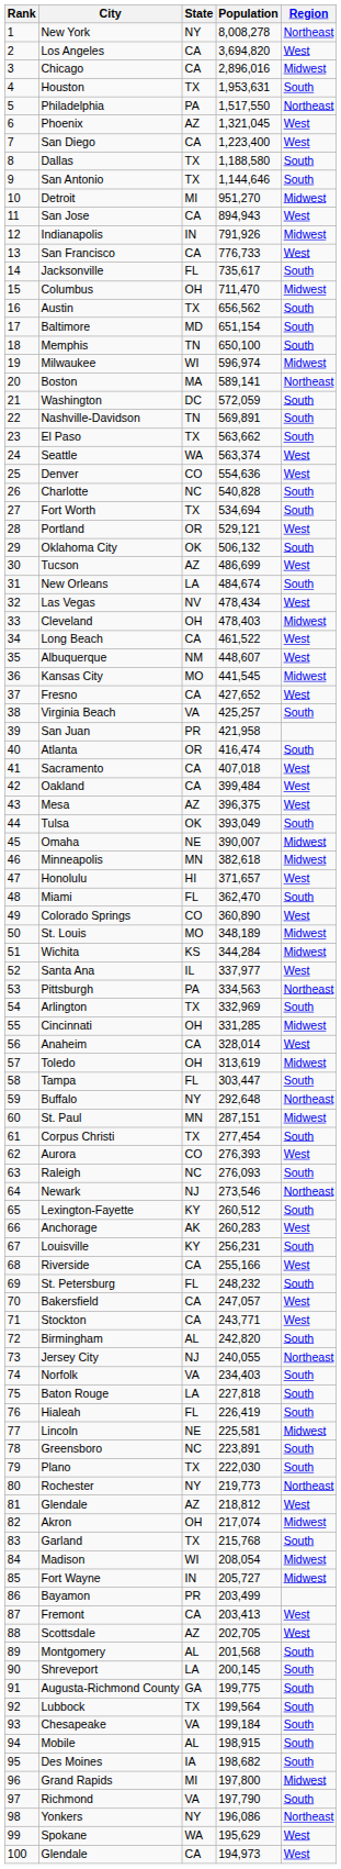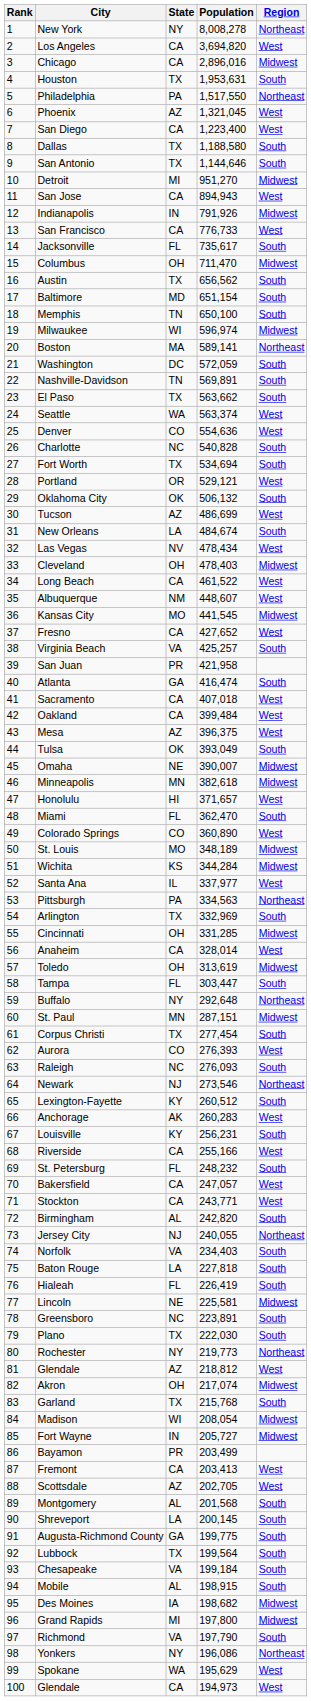 <table class="wikitable sortable">
 <tr>
 <th>Rank</th>
 <th>City</th>
 <th>State</th>
 <th>Population</th>
 <th><a href='#'>Region</a></th>
 </tr>
 <tr>
 <td>1</td>
 <td>New York</td>
 <td>NY</td>
 <td>8,008,278</td>
 <td><a href='#'>Northeast</a></td>
 </tr>
 <tr>
 <td>2</td>
 <td>Los Angeles</td>
 <td>CA</td>
 <td>3,694,820</td>
 <td><a href='#'>West</a></td>
 </tr>
 <tr>
 <td>3</td>
 <td>Chicago</td>
 <td>CA</td>
 <td>2,896,016</td>
 <td><a href='#'>Midwest</a></td>
 </tr>
 <tr>
 <td>4</td>
 <td>Houston</td>
 <td>TX</td>
 <td>1,953,631</td>
 <td><a href='#'>South</a></td>
 </tr>
 <tr>
 <td>5</td>
 <td>Philadelphia</td>
 <td>PA</td>
 <td>1,517,550</td>
 <td><a href='#'>Northeast</a></td>
 </tr>
 <tr>
 <td>6</td>
 <td>Phoenix</td>
 <td>AZ</td>
 <td>1,321,045</td>
 <td><a href='#'>West</a></td>
 </tr>
 <tr>
 <td>7</td>
 <td>San Diego</td>
 <td>CA</td>
 <td>1,223,400</td>
 <td><a href='#'>West</a></td>
 </tr>
 <tr>
 <td>8</td>
 <td>Dallas</td>
 <td>TX</td>
 <td>1,188,580</td>
 <td><a href='#'>South</a></td>
 </tr>
 <tr>
 <td>9</td>
 <td>San Antonio</td>
 <td>TX</td>
 <td>1,144,646</td>
 <td><a href='#'>South</a></td>
 </tr>
 <tr>
 <td>10</td>
 <td>Detroit</td>
 <td>MI</td>
 <td>951,270</td>
 <td><a href='#'>Midwest</a></td>
 </tr>
 <tr>
 <td>11</td>
 <td>San Jose</td>
 <td>CA</td>
 <td>894,943</td>
 <td><a href='#'>West</a></td>
 </tr>
 <tr>
 <td>12</td>
 <td>Indianapolis</td>
 <td>IN</td>
 <td>791,926</td>
 <td><a href='#'>Midwest</a></td>
 </tr>
 <tr>
 <td>13</td>
 <td>San Francisco</td>
 <td>CA</td>
 <td>776,733</td>
 <td><a href='#'>West</a></td>
 </tr>
 <tr>
 <td>14</td>
 <td>Jacksonville</td>
 <td>FL</td>
 <td>735,617</td>
 <td><a href='#'>South</a></td>
 </tr>
 <tr>
 <td>15</td>
 <td>Columbus</td>
 <td>OH</td>
 <td>711,470</td>
 <td><a href='#'>Midwest</a></td>
 </tr>
 <tr>
 <td>16</td>
 <td>Austin</td>
 <td>TX</td>
 <td>656,562</td>
 <td><a href='#'>South</a></td>
 </tr>
 <tr>
 <td>17</td>
 <td>Baltimore</td>
 <td>MD</td>
 <td>651,154</td>
 <td><a href='#'>South</a></td>
 </tr>
 <tr>
 <td>18</td>
 <td>Memphis</td>
 <td>TN</td>
 <td>650,100</td>
 <td><a href='#'>South</a></td>
 </tr>
 <tr>
 <td>19</td>
 <td>Milwaukee</td>
 <td>WI</td>
 <td>596,974</td>
 <td><a href='#'>Midwest</a></td>
 </tr>
 <tr>
 <td>20</td>
 <td>Boston</td>
 <td>MA</td>
 <td>589,141</td>
 <td><a href='#'>Northeast</a></td>
 </tr>
 <tr>
 <td>21</td>
 <td>Washington</td>
 <td>DC</td>
 <td>572,059</td>
 <td><a href='#'>South</a></td>
 </tr>
 <tr>
 <td>22</td>
 <td>Nashville-Davidson</td>
 <td>TN</td>
 <td>569,891</td>
 <td><a href='#'>South</a></td>
 </tr>
 <tr>
 <td>23</td>
 <td>El Paso</td>
 <td>TX</td>
 <td>563,662</td>
 <td><a href='#'>South</a></td>
 </tr>
 <tr>
 <td>24</td>
 <td>Seattle</td>
 <td>WA</td>
 <td>563,374</td>
 <td><a href='#'>West</a></td>
 </tr>
 <tr>
 <td>25</td>
 <td>Denver</td>
 <td>CO</td>
 <td>554,636</td>
 <td><a href='#'>West</a></td>
 </tr>
 <tr>
 <td>26</td>
 <td>Charlotte</td>
 <td>NC</td>
 <td>540,828</td>
 <td><a href='#'>South</a></td>
 </tr>
 <tr>
 <td>27</td>
 <td>Fort Worth</td>
 <td>TX</td>
 <td>534,694</td>
 <td><a href='#'>South</a></td>
 </tr>
 <tr>
 <td>28</td>
 <td>Portland</td>
 <td>OR</td>
 <td>529,121</td>
 <td><a href='#'>West</a></td>
 </tr>
 <tr>
 <td>29</td>
 <td>Oklahoma City</td>
 <td>OK</td>
 <td>506,132</td>
 <td><a href='#'>South</a></td>
 </tr>
 <tr>
 <td>30</td>
 <td>Tucson</td>
 <td>AZ</td>
 <td>486,699</td>
 <td><a href='#'>West</a></td>
 </tr>
 <tr>
 <td>31</td>
 <td>New Orleans</td>
 <td>LA</td>
 <td>484,674</td>
 <td><a href='#'>South</a></td>
 </tr>
 <tr>
 <td>32</td>
 <td>Las Vegas</td>
 <td>NV</td>
 <td>478,434</td>
 <td><a href='#'>West</a></td>
 </tr>
 <tr>
 <td>33</td>
 <td>Cleveland</td>
 <td>OH</td>
 <td>478,403</td>
 <td><a href='#'>Midwest</a></td>
 </tr>
 <tr>
 <td>34</td>
 <td>Long Beach</td>
 <td>CA</td>
 <td>461,522</td>
 <td><a href='#'>West</a></td>
 </tr>
 <tr>
 <td>35</td>
 <td>Albuquerque</td>
 <td>NM</td>
 <td>448,607</td>
 <td><a href='#'>West</a></td>
 </tr>
 <tr>
 <td>36</td>
 <td>Kansas City</td>
 <td>MO</td>
 <td>441,545</td>
 <td><a href='#'>Midwest</a></td>
 </tr>
 <tr>
 <td>37</td>
 <td>Fresno</td>
 <td>CA</td>
 <td>427,652</td>
 <td><a href='#'>West</a></td>
 </tr>
 <tr>
 <td>38</td>
 <td>Virginia Beach</td>
 <td>VA</td>
 <td>425,257</td>
 <td><a href='#'>South</a></td>
 </tr>
 <tr>
 <td>39</td>
 <td>San Juan</td>
 <td>PR</td>
 <td>421,958</td>
 <td></td>
 </tr>
 <tr>
 <td>40</td>
 <td>Atlanta</td>
-<td>OR</td>
+<td>GA</td>
 <td>416,474</td>
 <td><a href='#'>South</a></td>
 </tr>
 <tr>
 <td>41</td>
 <td>Sacramento</td>
 <td>CA</td>
 <td>407,018</td>
 <td><a href='#'>West</a></td>
 </tr>
 <tr>
 <td>42</td>
 <td>Oakland</td>
 <td>CA</td>
 <td>399,484</td>
 <td><a href='#'>West</a></td>
 </tr>
 <tr>
 <td>43</td>
 <td>Mesa</td>
 <td>AZ</td>
 <td>396,375</td>
 <td><a href='#'>West</a></td>
 </tr>
 <tr>
 <td>44</td>
 <td>Tulsa</td>
 <td>OK</td>
 <td>393,049</td>
 <td><a href='#'>South</a></td>
 </tr>
 <tr>
 <td>45</td>
 <td>Omaha</td>
 <td>NE</td>
 <td>390,007</td>
 <td><a href='#'>Midwest</a></td>
 </tr>
 <tr>
 <td>46</td>
 <td>Minneapolis</td>
 <td>MN</td>
 <td>382,618</td>
 <td><a href='#'>Midwest</a></td>
 </tr>
 <tr>
 <td>47</td>
 <td>Honolulu</td>
 <td>HI</td>
 <td>371,657</td>
 <td><a href='#'>West</a></td>
 </tr>
 <tr>
 <td>48</td>
 <td>Miami</td>
 <td>FL</td>
 <td>362,470</td>
 <td><a href='#'>South</a></td>
 </tr>
 <tr>
 <td>49</td>
 <td>Colorado Springs</td>
 <td>CO</td>
 <td>360,890</td>
 <td><a href='#'>West</a></td>
 </tr>
 <tr>
 <td>50</td>
 <td>St. Louis</td>
 <td>MO</td>
 <td>348,189</td>
 <td><a href='#'>Midwest</a></td>
 </tr>
 <tr>
 <td>51</td>
 <td>Wichita</td>
 <td>KS</td>
 <td>344,284</td>
 <td><a href='#'>Midwest</a></td>
 </tr>
 <tr>
 <td>52</td>
 <td>Santa Ana</td>
 <td>IL</td>
 <td>337,977</td>
 <td><a href='#'>West</a></td>
 </tr>
 <tr>
 <td>53</td>
 <td>Pittsburgh</td>
 <td>PA</td>
 <td>334,563</td>
 <td><a href='#'>Northeast</a></td>
 </tr>
 <tr>
 <td>54</td>
 <td>Arlington</td>
 <td>TX</td>
 <td>332,969</td>
 <td><a href='#'>South</a></td>
 </tr>
 <tr>
 <td>55</td>
 <td>Cincinnati</td>
 <td>OH</td>
 <td>331,285</td>
 <td><a href='#'>Midwest</a></td>
 </tr>
 <tr>
 <td>56</td>
 <td>Anaheim</td>
 <td>CA</td>
 <td>328,014</td>
 <td><a href='#'>West</a></td>
 </tr>
 <tr>
 <td>57</td>
 <td>Toledo</td>
 <td>OH</td>
 <td>313,619</td>
 <td><a href='#'>Midwest</a></td>
 </tr>
 <tr>
 <td>58</td>
 <td>Tampa</td>
 <td>FL</td>
 <td>303,447</td>
 <td><a href='#'>South</a></td>
 </tr>
 <tr>
 <td>59</td>
 <td>Buffalo</td>
 <td>NY</td>
 <td>292,648</td>
 <td><a href='#'>Northeast</a></td>
 </tr>
 <tr>
 <td>60</td>
 <td>St. Paul</td>
 <td>MN</td>
 <td>287,151</td>
 <td><a href='#'>Midwest</a></td>
 </tr>
 <tr>
 <td>61</td>
 <td>Corpus Christi</td>
 <td>TX</td>
 <td>277,454</td>
 <td><a href='#'>South</a></td>
 </tr>
 <tr>
 <td>62</td>
 <td>Aurora</td>
 <td>CO</td>
 <td>276,393</td>
 <td><a href='#'>West</a></td>
 </tr>
 <tr>
 <td>63</td>
 <td>Raleigh</td>
 <td>NC</td>
 <td>276,093</td>
 <td><a href='#'>South</a></td>
 </tr>
 <tr>
 <td>64</td>
 <td>Newark</td>
 <td>NJ</td>
 <td>273,546</td>
 <td><a href='#'>Northeast</a></td>
 </tr>
 <tr>
 <td>65</td>
 <td>Lexington-Fayette</td>
 <td>KY</td>
 <td>260,512</td>
 <td><a href='#'>South</a></td>
 </tr>
 <tr>
 <td>66</td>
 <td>Anchorage</td>
 <td>AK</td>
 <td>260,283</td>
 <td><a href='#'>West</a></td>
 </tr>
 <tr>
 <td>67</td>
 <td>Louisville</td>
 <td>KY</td>
 <td>256,231</td>
 <td><a href='#'>South</a></td>
 </tr>
 <tr>
 <td>68</td>
 <td>Riverside</td>
 <td>CA</td>
 <td>255,166</td>
 <td><a href='#'>West</a></td>
 </tr>
 <tr>
 <td>69</td>
 <td>St. Petersburg</td>
 <td>FL</td>
 <td>248,232</td>
 <td><a href='#'>South</a></td>
 </tr>
 <tr>
 <td>70</td>
 <td>Bakersfield</td>
 <td>CA</td>
 <td>247,057</td>
 <td><a href='#'>West</a></td>
 </tr>
 <tr>
 <td>71</td>
 <td>Stockton</td>
 <td>CA</td>
 <td>243,771</td>
 <td><a href='#'>West</a></td>
 </tr>
 <tr>
 <td>72</td>
 <td>Birmingham</td>
 <td>AL</td>
 <td>242,820</td>
 <td><a href='#'>South</a></td>
 </tr>
 <tr>
 <td>73</td>
 <td>Jersey City</td>
 <td>NJ</td>
 <td>240,055</td>
 <td><a href='#'>Northeast</a></td>
 </tr>
 <tr>
 <td>74</td>
 <td>Norfolk</td>
 <td>VA</td>
 <td>234,403</td>
 <td><a href='#'>South</a></td>
 </tr>
 <tr>
 <td>75</td>
 <td>Baton Rouge</td>
 <td>LA</td>
 <td>227,818</td>
 <td><a href='#'>South</a></td>
 </tr>
 <tr>
 <td>76</td>
 <td>Hialeah</td>
 <td>FL</td>
 <td>226,419</td>
 <td><a href='#'>South</a></td>
 </tr>
 <tr>
 <td>77</td>
 <td>Lincoln</td>
 <td>NE</td>
 <td>225,581</td>
 <td><a href='#'>Midwest</a></td>
 </tr>
 <tr>
 <td>78</td>
 <td>Greensboro</td>
 <td>NC</td>
 <td>223,891</td>
 <td><a href='#'>South</a></td>
 </tr>
 <tr>
 <td>79</td>
 <td>Plano</td>
 <td>TX</td>
 <td>222,030</td>
 <td><a href='#'>South</a></td>
 </tr>
 <tr>
 <td>80</td>
 <td>Rochester</td>
 <td>NY</td>
 <td>219,773</td>
 <td><a href='#'>Northeast</a></td>
 </tr>
 <tr>
 <td>81</td>
 <td>Glendale</td>
 <td>AZ</td>
 <td>218,812</td>
 <td><a href='#'>West</a></td>
 </tr>
 <tr>
 <td>82</td>
 <td>Akron</td>
 <td>OH</td>
 <td>217,074</td>
 <td><a href='#'>Midwest</a></td>
 </tr>
 <tr>
 <td>83</td>
 <td>Garland</td>
 <td>TX</td>
 <td>215,768</td>
 <td><a href='#'>South</a></td>
 </tr>
 <tr>
 <td>84</td>
 <td>Madison</td>
 <td>WI</td>
 <td>208,054</td>
 <td><a href='#'>Midwest</a></td>
 </tr>
 <tr>
 <td>85</td>
 <td>Fort Wayne</td>
 <td>IN</td>
 <td>205,727</td>
 <td><a href='#'>Midwest</a></td>
 </tr>
 <tr>
 <td>86</td>
 <td>Bayamon</td>
 <td>PR</td>
 <td>203,499</td>
 <td></td>
 </tr>
 <tr>
 <td>87</td>
 <td>Fremont</td>
 <td>CA</td>
 <td>203,413</td>
 <td><a href='#'>West</a></td>
 </tr>
 <tr>
 <td>88</td>
 <td>Scottsdale</td>
 <td>AZ</td>
 <td>202,705</td>
 <td><a href='#'>West</a></td>
 </tr>
 <tr>
 <td>89</td>
 <td>Montgomery</td>
 <td>AL</td>
 <td>201,568</td>
 <td><a href='#'>South</a></td>
 </tr>
 <tr>
 <td>90</td>
 <td>Shreveport</td>
 <td>LA</td>
 <td>200,145</td>
 <td><a href='#'>South</a></td>
 </tr>
 <tr>
 <td>91</td>
 <td>Augusta-Richmond County</td>
 <td>GA</td>
 <td>199,775</td>
 <td><a href='#'>South</a></td>
 </tr>
 <tr>
 <td>92</td>
 <td>Lubbock</td>
 <td>TX</td>
 <td>199,564</td>
 <td><a href='#'>South</a></td>
 </tr>
 <tr>
 <td>93</td>
 <td>Chesapeake</td>
 <td>VA</td>
 <td>199,184</td>
 <td><a href='#'>South</a></td>
 </tr>
 <tr>
 <td>94</td>
 <td>Mobile</td>
 <td>AL</td>
 <td>198,915</td>
 <td><a href='#'>South</a></td>
 </tr>
 <tr>
 <td>95</td>
 <td>Des Moines</td>
 <td>IA</td>
 <td>198,682</td>
-<td><a href='#'>South</a></td>
+<td><a href='#'>Midwest</a></td>
 </tr>
 <tr>
 <td>96</td>
 <td>Grand Rapids</td>
 <td>MI</td>
 <td>197,800</td>
 <td><a href='#'>Midwest</a></td>
 </tr>
 <tr>
 <td>97</td>
 <td>Richmond</td>
 <td>VA</td>
 <td>197,790</td>
 <td><a href='#'>South</a></td>
 </tr>
 <tr>
 <td>98</td>
 <td>Yonkers</td>
 <td>NY</td>
 <td>196,086</td>
 <td><a href='#'>Northeast</a></td>
 </tr>
 <tr>
 <td>99</td>
 <td>Spokane</td>
 <td>WA</td>
 <td>195,629</td>
 <td><a href='#'>West</a></td>
 </tr>
 <tr>
 <td>100</td>
 <td>Glendale</td>
 <td>CA</td>
 <td>194,973</td>
 <td><a href='#'>West</a></td>
 </tr>
 </table>
